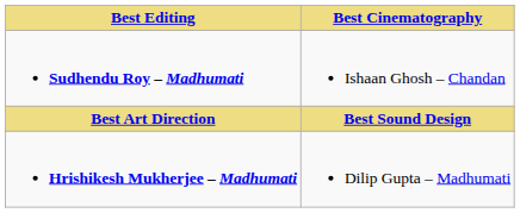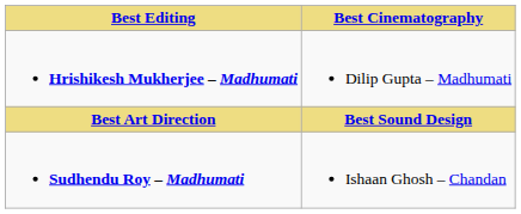 <table class="wikitable">
 <tr>
 <th style="background:#EEDD82;"><a href='#'>Best Editing</a></th>
 <th style="background:#EEDD82;"><a href='#'>Best Cinematography</a></th>
 </tr>
 <tr>
-<td><br><ul><li><strong><a href='#'>Sudhendu Roy</a> – <em><a href='#'>Madhumati</a><strong><em></li></ul></td>
-<td><br><ul><li></strong>Ishaan Ghosh – <a href='#'></em>Chandan<em></a><strong></li></ul></td>
+<td><br><ul><li><strong><a href='#'>Hrishikesh Mukherjee</a> – <em><a href='#'>Madhumati</a><strong><em></li></ul></td>
+<td><br><ul><li></strong>Dilip Gupta – </em><a href='#'>Madhumati</a></em></strong></li></ul></td>
 </tr>
 <tr>
 <th style="background:#EEDD82;"><a href='#'>Best Art Direction</a></th>
 <th style="background:#EEDD82;"><a href='#'>Best Sound Design</a></th>
 </tr>
 <tr>
-<td><br><ul><li><strong><a href='#'>Hrishikesh Mukherjee</a> – <em><a href='#'>Madhumati</a><strong><em></li></ul></td>
-<td><br><ul><li></strong>Dilip Gupta – </em><a href='#'>Madhumati</a></em></strong></li></ul></td>
+<td><br><ul><li><strong><a href='#'>Sudhendu Roy</a> – <em><a href='#'>Madhumati</a><strong><em></li></ul></td>
+<td><br><ul><li></strong>Ishaan Ghosh – <a href='#'></em>Chandan<em></a><strong></li></ul></td>
 </tr>
 </table>
